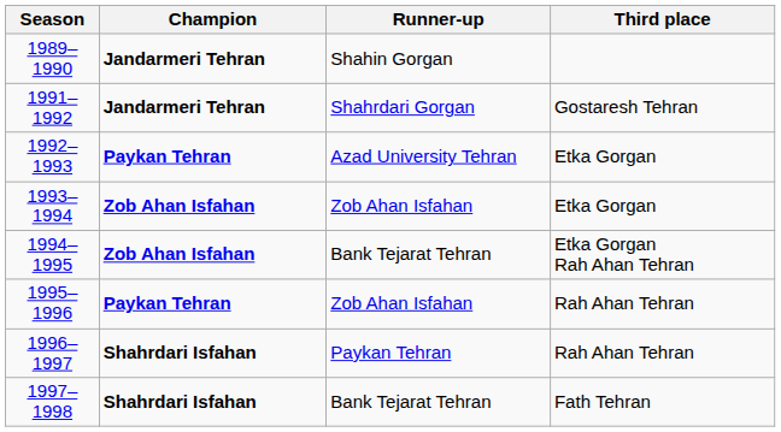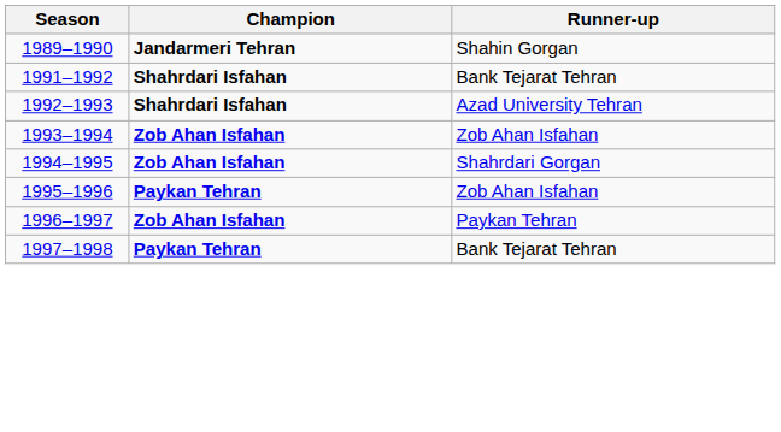 <table class="wikitable" width="680">
 <tr>
 <th width="80">Season</th>
 <th width="220">Champion</th>
 <th width="220">Runner-up</th>
-<th width="220">Third place</th>
 </tr>
 <tr>
 <td align="center"><a href='#'>1989–1990</a></td>
 <td><strong>Jandarmeri Tehran</strong></td>
 <td>Shahin Gorgan</td>
-<td></td>
 </tr>
 <tr>
 <td align="center"><a href='#'>1991–1992</a></td>
-<td><strong>Jandarmeri Tehran</strong></td>
-<td><a href='#'>Shahrdari Gorgan</a></td>
-<td>Gostaresh Tehran</td>
+<td><strong>Shahrdari Isfahan</strong></td>
+<td>Bank Tejarat Tehran</td>
 </tr>
 <tr>
 <td align="center"><a href='#'>1992–1993</a></td>
-<td><strong><a href='#'>Paykan Tehran</a></strong></td>
+<td><strong>Shahrdari Isfahan</strong></td>
 <td><a href='#'>Azad University Tehran</a></td>
-<td>Etka Gorgan</td>
 </tr>
 <tr>
 <td align="center"><a href='#'>1993–1994</a></td>
 <td><strong><a href='#'>Zob Ahan Isfahan</a></strong></td>
 <td><a href='#'>Zob Ahan Isfahan</a></td>
-<td>Etka Gorgan</td>
 </tr>
 <tr>
 <td align="center"><a href='#'>1994–1995</a></td>
 <td><strong><a href='#'>Zob Ahan Isfahan</a></strong></td>
-<td>Bank Tejarat Tehran</td>
-<td>Etka Gorgan<br>Rah Ahan Tehran</td>
+<td><a href='#'>Shahrdari Gorgan</a></td>
 </tr>
 <tr>
 <td align="center"><a href='#'>1995–1996</a></td>
 <td><strong><a href='#'>Paykan Tehran</a></strong></td>
 <td><a href='#'>Zob Ahan Isfahan</a></td>
-<td>Rah Ahan Tehran</td>
 </tr>
 <tr>
 <td align="center"><a href='#'>1996–1997</a></td>
-<td><strong>Shahrdari Isfahan</strong></td>
+<td><strong><a href='#'>Zob Ahan Isfahan</a></strong></td>
 <td><a href='#'>Paykan Tehran</a></td>
-<td>Rah Ahan Tehran</td>
 </tr>
 <tr>
 <td align="center"><a href='#'>1997–1998</a></td>
-<td><strong>Shahrdari Isfahan</strong></td>
+<td><strong><a href='#'>Paykan Tehran</a></strong></td>
 <td>Bank Tejarat Tehran</td>
-<td>Fath Tehran</td>
 </tr>
 </table>
